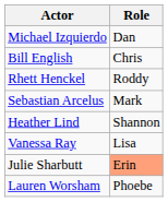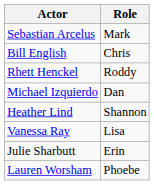 <table class="wikitable">
 <tr>
 <th>Actor</th>
 <th>Role</th>
 </tr>
 <tr>
-<td><a href='#'>Michael Izquierdo</a></td>
-<td>Dan</td>
+<td><a href='#'>Sebastian Arcelus</a></td>
+<td>Mark</td>
 </tr>
 <tr>
 <td><a href='#'>Bill English</a></td>
 <td>Chris</td>
 </tr>
 <tr>
 <td><a href='#'>Rhett Henckel</a></td>
 <td>Roddy</td>
 </tr>
 <tr>
-<td><a href='#'>Sebastian Arcelus</a></td>
-<td>Mark</td>
+<td><a href='#'>Michael Izquierdo</a></td>
+<td>Dan</td>
 </tr>
 <tr>
 <td><a href='#'>Heather Lind</a></td>
 <td>Shannon</td>
 </tr>
 <tr>
 <td><a href='#'>Vanessa Ray</a></td>
 <td>Lisa</td>
 </tr>
 <tr>
 <td>Julie Sharbutt</td>
-<td style="background: lightsalmon;">Erin</td>
+<td>Erin</td>
 </tr>
 <tr>
 <td><a href='#'>Lauren Worsham</a></td>
 <td>Phoebe</td>
 </tr>
 </table>
